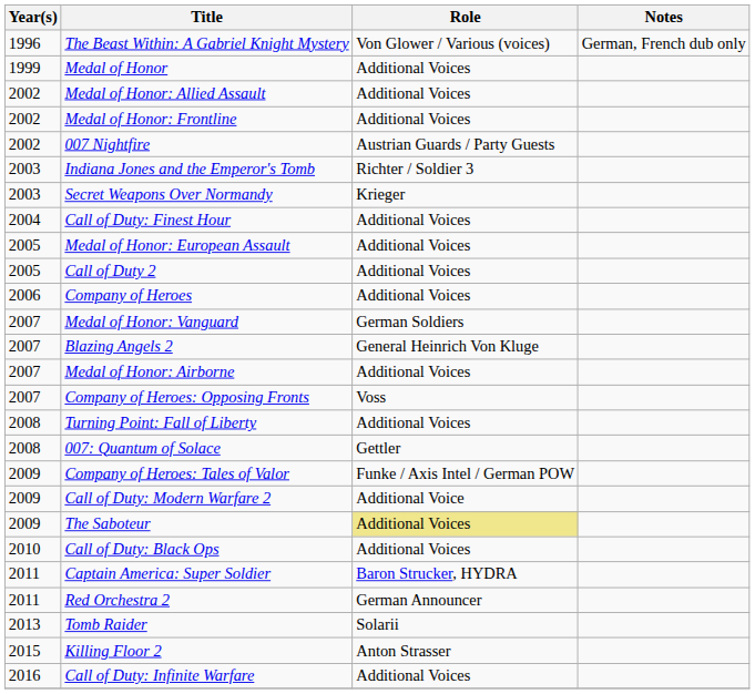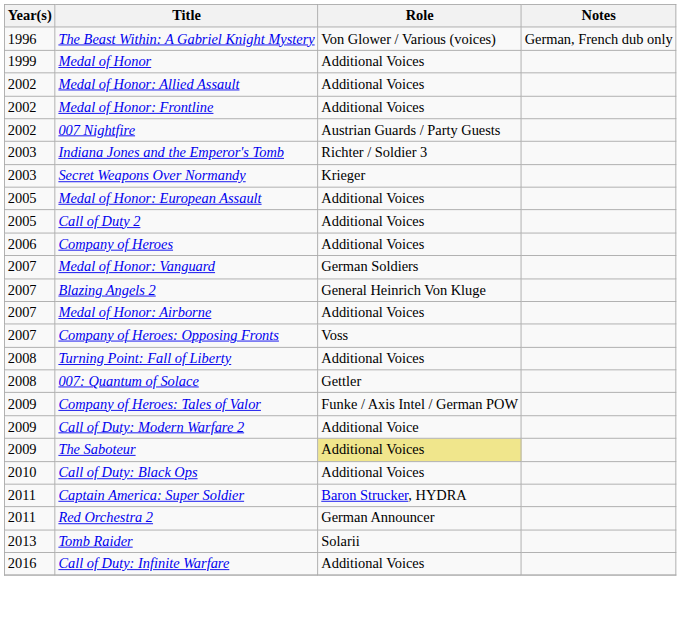 <table class="wikitable sortable">
 <tr>
 <th>Year(s)</th>
 <th>Title</th>
 <th>Role</th>
 <th class="unsortable">Notes</th>
 </tr>
 <tr>
 <td>1996</td>
 <td><em><a href='#'>The Beast Within: A Gabriel Knight Mystery</a></em></td>
 <td>Von Glower / Various (voices)</td>
 <td>German, French dub only</td>
 </tr>
 <tr>
 <td>1999</td>
 <td><em><a href='#'>Medal of Honor</a></em></td>
 <td>Additional Voices</td>
 <td></td>
 </tr>
 <tr>
 <td>2002</td>
 <td><em><a href='#'>Medal of Honor: Allied Assault</a></em></td>
 <td>Additional Voices</td>
 <td></td>
 </tr>
 <tr>
 <td>2002</td>
 <td><em><a href='#'>Medal of Honor: Frontline</a></em></td>
 <td>Additional Voices</td>
 <td></td>
 </tr>
 <tr>
 <td>2002</td>
 <td><em><a href='#'>007 Nightfire</a></em></td>
 <td>Austrian Guards / Party Guests</td>
 <td></td>
 </tr>
 <tr>
 <td>2003</td>
 <td><em><a href='#'>Indiana Jones and the Emperor's Tomb</a></em></td>
 <td>Richter / Soldier 3</td>
 <td></td>
 </tr>
 <tr>
 <td>2003</td>
 <td><em><a href='#'>Secret Weapons Over Normandy</a></em></td>
 <td>Krieger</td>
-<td></td>
-</tr>
-<tr>
-<td>2004</td>
-<td><em><a href='#'>Call of Duty: Finest Hour</a></em></td>
-<td>Additional Voices</td>
 <td></td>
 </tr>
 <tr>
 <td>2005</td>
 <td><em><a href='#'>Medal of Honor: European Assault</a></em></td>
 <td>Additional Voices</td>
 <td></td>
 </tr>
 <tr>
 <td>2005</td>
 <td><em><a href='#'>Call of Duty 2</a></em></td>
 <td>Additional Voices</td>
 <td></td>
 </tr>
 <tr>
 <td>2006</td>
 <td><em><a href='#'>Company of Heroes</a></em></td>
 <td>Additional Voices</td>
 <td></td>
 </tr>
 <tr>
 <td>2007</td>
 <td><em><a href='#'>Medal of Honor: Vanguard</a></em></td>
 <td>German Soldiers</td>
 <td></td>
 </tr>
 <tr>
 <td>2007</td>
 <td><em><a href='#'>Blazing Angels 2</a></em></td>
 <td>General Heinrich Von Kluge</td>
 <td></td>
 </tr>
 <tr>
 <td>2007</td>
 <td><em><a href='#'>Medal of Honor: Airborne</a></em></td>
 <td>Additional Voices</td>
 <td></td>
 </tr>
 <tr>
 <td>2007</td>
 <td><em><a href='#'>Company of Heroes: Opposing Fronts</a></em></td>
 <td>Voss</td>
 <td></td>
 </tr>
 <tr>
 <td>2008</td>
 <td><em><a href='#'>Turning Point: Fall of Liberty</a></em></td>
 <td>Additional Voices</td>
 <td></td>
 </tr>
 <tr>
 <td>2008</td>
 <td><em><a href='#'>007: Quantum of Solace</a></em></td>
 <td>Gettler</td>
 <td></td>
 </tr>
 <tr>
 <td>2009</td>
 <td><em><a href='#'>Company of Heroes: Tales of Valor</a></em></td>
 <td>Funke / Axis Intel / German POW</td>
 <td></td>
 </tr>
 <tr>
 <td>2009</td>
 <td><em><a href='#'>Call of Duty: Modern Warfare 2</a></em></td>
 <td>Additional Voice</td>
 <td></td>
 </tr>
 <tr>
 <td>2009</td>
 <td><em><a href='#'>The Saboteur</a></em></td>
 <td style="background: khaki;">Additional Voices</td>
 <td></td>
 </tr>
 <tr>
 <td>2010</td>
 <td><em><a href='#'>Call of Duty: Black Ops</a></em></td>
 <td>Additional Voices</td>
 <td></td>
 </tr>
 <tr>
 <td>2011</td>
 <td><em><a href='#'>Captain America: Super Soldier</a></em></td>
 <td><a href='#'>Baron Strucker</a>, HYDRA</td>
 <td></td>
 </tr>
 <tr>
 <td>2011</td>
 <td><em><a href='#'>Red Orchestra 2</a></em></td>
 <td>German Announcer</td>
 <td></td>
 </tr>
 <tr>
 <td>2013</td>
 <td><em><a href='#'>Tomb Raider</a></em></td>
 <td>Solarii</td>
 <td></td>
 </tr>
 <tr>
-<td>2015</td>
-<td><em><a href='#'>Killing Floor 2</a></em></td>
-<td>Anton Strasser</td>
-<td></td>
-</tr>
-<tr>
 <td>2016</td>
 <td><em><a href='#'>Call of Duty: Infinite Warfare</a></em></td>
 <td>Additional Voices</td>
 <td></td>
 </tr>
 <tr>
 </tr>
 </table>
